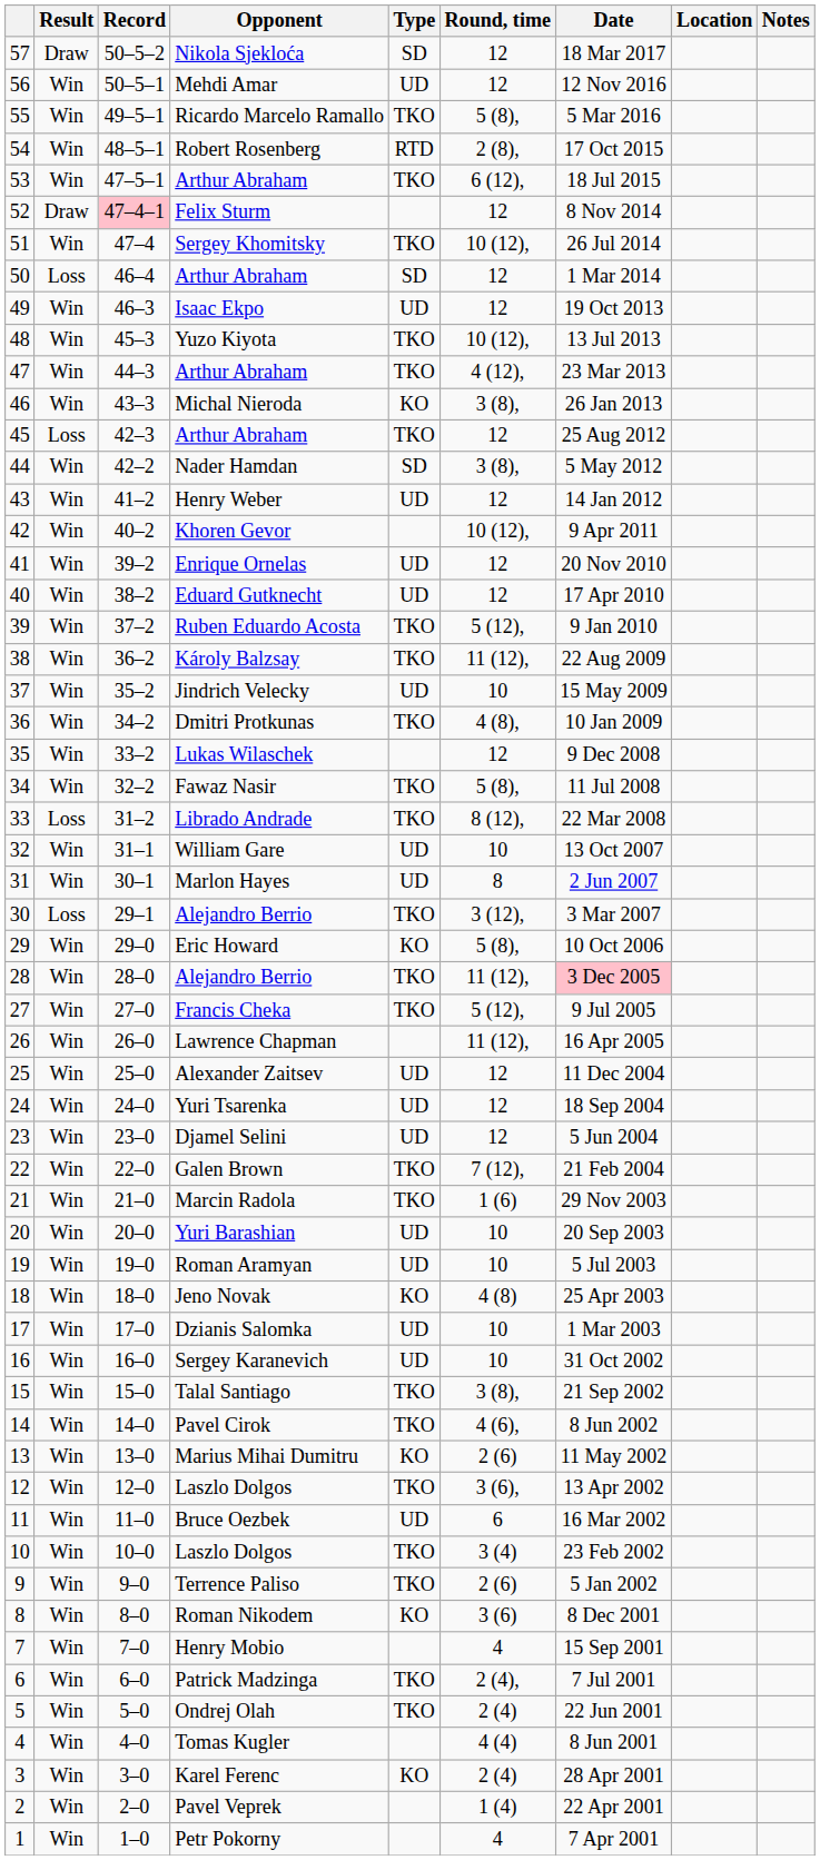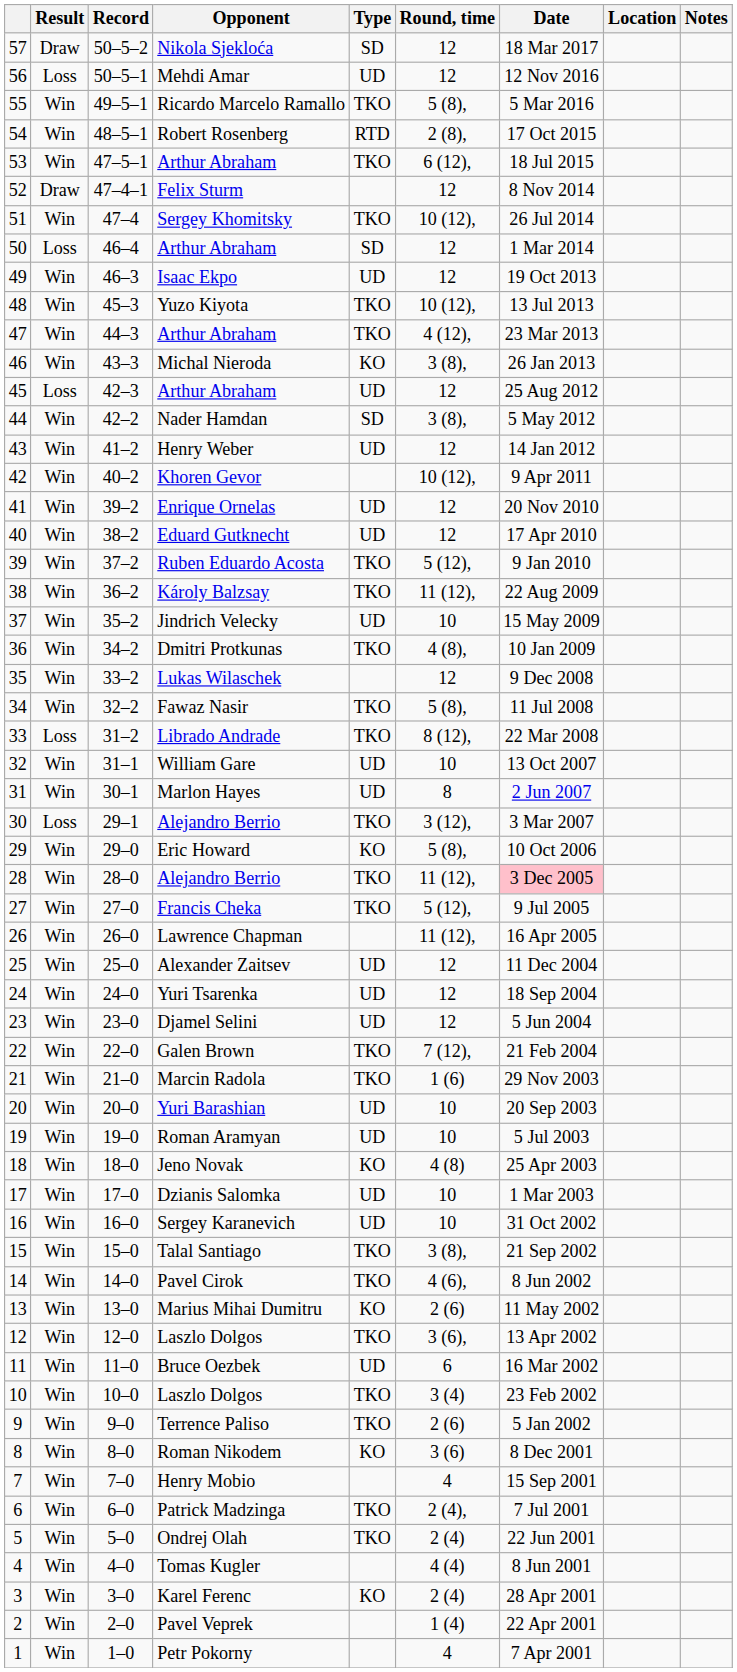 <table class="wikitable" style="text-align:center">
 <tr>
 <th></th>
 <th>Result</th>
 <th>Record</th>
 <th>Opponent</th>
 <th>Type</th>
 <th>Round, time</th>
 <th>Date</th>
 <th>Location</th>
 <th>Notes</th>
 </tr>
 <tr>
 <td>57</td>
 <td>Draw</td>
 <td>50–5–2</td>
 <td style="text-align:left;"><a href='#'>Nikola Sjekloća</a></td>
 <td>SD</td>
 <td>12</td>
 <td>18 Mar 2017</td>
 <td style="text-align:left;"></td>
 <td style="text-align:left;"></td>
 </tr>
 <tr>
 <td>56</td>
-<td>Win</td>
+<td>Loss</td>
 <td>50–5–1</td>
 <td style="text-align:left;">Mehdi Amar</td>
 <td>UD</td>
 <td>12</td>
 <td>12 Nov 2016</td>
 <td style="text-align:left;"></td>
 <td style="text-align:left;"></td>
 </tr>
 <tr>
 <td>55</td>
 <td>Win</td>
 <td>49–5–1</td>
 <td style="text-align:left;">Ricardo Marcelo Ramallo</td>
 <td>TKO</td>
 <td>5 (8), </td>
 <td>5 Mar 2016</td>
 <td style="text-align:left;"></td>
 <td></td>
 </tr>
 <tr>
 <td>54</td>
 <td>Win</td>
 <td>48–5–1</td>
 <td style="text-align:left;">Robert Rosenberg</td>
 <td>RTD</td>
 <td>2 (8), </td>
 <td>17 Oct 2015</td>
 <td style="text-align:left;"></td>
 <td></td>
 </tr>
 <tr>
 <td>53</td>
 <td>Win</td>
 <td>47–5–1</td>
 <td style="text-align:left;"><a href='#'>Arthur Abraham</a></td>
 <td>TKO</td>
 <td>6 (12), </td>
 <td>18 Jul 2015</td>
 <td style="text-align:left;"></td>
 <td style="text-align:left;"></td>
 </tr>
 <tr>
 <td>52</td>
 <td>Draw</td>
-<td style="background: pink;">47–4–1</td>
+<td>47–4–1</td>
 <td style="text-align:left;"><a href='#'>Felix Sturm</a></td>
 <td></td>
 <td>12</td>
 <td>8 Nov 2014</td>
 <td style="text-align:left;"></td>
 <td></td>
 </tr>
 <tr>
 <td>51</td>
 <td>Win</td>
 <td>47–4</td>
 <td style="text-align:left;"><a href='#'>Sergey Khomitsky</a></td>
 <td>TKO</td>
 <td>10 (12), </td>
 <td>26 Jul 2014</td>
 <td style="text-align:left;"></td>
 <td style="text-align:left;"></td>
 </tr>
 <tr>
 <td>50</td>
 <td>Loss</td>
 <td>46–4</td>
 <td style="text-align:left;"><a href='#'>Arthur Abraham</a></td>
 <td>SD</td>
 <td>12</td>
 <td>1 Mar 2014</td>
 <td style="text-align:left;"></td>
 <td style="text-align:left;"></td>
 </tr>
 <tr>
 <td>49</td>
 <td>Win</td>
 <td>46–3</td>
 <td style="text-align:left;"><a href='#'>Isaac Ekpo</a></td>
 <td>UD</td>
 <td>12</td>
 <td>19 Oct 2013</td>
 <td style="text-align:left;"></td>
 <td style="text-align:left;"></td>
 </tr>
 <tr>
 <td>48</td>
 <td>Win</td>
 <td>45–3</td>
 <td style="text-align:left;">Yuzo Kiyota</td>
 <td>TKO</td>
 <td>10 (12), </td>
 <td>13 Jul 2013</td>
 <td style="text-align:left;"></td>
 <td style="text-align:left;"></td>
 </tr>
 <tr>
 <td>47</td>
 <td>Win</td>
 <td>44–3</td>
 <td style="text-align:left;"><a href='#'>Arthur Abraham</a></td>
 <td>TKO</td>
 <td>4 (12), </td>
 <td>23 Mar 2013</td>
 <td style="text-align:left;"></td>
 <td style="text-align:left;"></td>
 </tr>
 <tr>
 <td>46</td>
 <td>Win</td>
 <td>43–3</td>
 <td style="text-align:left;">Michal Nieroda</td>
 <td>KO</td>
 <td>3 (8), </td>
 <td>26 Jan 2013</td>
 <td style="text-align:left;"></td>
 <td></td>
 </tr>
 <tr>
 <td>45</td>
 <td>Loss</td>
 <td>42–3</td>
 <td style="text-align:left;"><a href='#'>Arthur Abraham</a></td>
-<td>TKO</td>
+<td>UD</td>
 <td>12</td>
 <td>25 Aug 2012</td>
 <td style="text-align:left;"></td>
 <td style="text-align:left;"></td>
 </tr>
 <tr>
 <td>44</td>
 <td>Win</td>
 <td>42–2</td>
 <td style="text-align:left;">Nader Hamdan</td>
 <td>SD</td>
 <td>3 (8), </td>
 <td>5 May 2012</td>
 <td style="text-align:left;"></td>
 <td style="text-align:left;"></td>
 </tr>
 <tr>
 <td>43</td>
 <td>Win</td>
 <td>41–2</td>
 <td style="text-align:left;">Henry Weber</td>
 <td>UD</td>
 <td>12</td>
 <td>14 Jan 2012</td>
 <td style="text-align:left;"></td>
 <td style="text-align:left;"></td>
 </tr>
 <tr>
 <td>42</td>
 <td>Win</td>
 <td>40–2</td>
 <td style="text-align:left;"><a href='#'>Khoren Gevor</a></td>
 <td></td>
 <td>10 (12), </td>
 <td>9 Apr 2011</td>
 <td style="text-align:left;"></td>
 <td style="text-align:left;"></td>
 </tr>
 <tr>
 <td>41</td>
 <td>Win</td>
 <td>39–2</td>
 <td style="text-align:left;"><a href='#'>Enrique Ornelas</a></td>
 <td>UD</td>
 <td>12</td>
 <td>20 Nov 2010</td>
 <td style="text-align:left;"></td>
 <td style="text-align:left;"></td>
 </tr>
 <tr>
 <td>40</td>
 <td>Win</td>
 <td>38–2</td>
 <td style="text-align:left;"><a href='#'>Eduard Gutknecht</a></td>
 <td>UD</td>
 <td>12</td>
 <td>17 Apr 2010</td>
 <td style="text-align:left;"></td>
 <td style="text-align:left;"></td>
 </tr>
 <tr>
 <td>39</td>
 <td>Win</td>
 <td>37–2</td>
 <td style="text-align:left;"><a href='#'>Ruben Eduardo Acosta</a></td>
 <td>TKO</td>
 <td>5 (12), </td>
 <td>9 Jan 2010</td>
 <td style="text-align:left;"></td>
 <td style="text-align:left;"></td>
 </tr>
 <tr>
 <td>38</td>
 <td>Win</td>
 <td>36–2</td>
 <td style="text-align:left;"><a href='#'>Károly Balzsay</a></td>
 <td>TKO</td>
 <td>11 (12), </td>
 <td>22 Aug 2009</td>
 <td style="text-align:left;"></td>
 <td style="text-align:left;"></td>
 </tr>
 <tr>
 <td>37</td>
 <td>Win</td>
 <td>35–2</td>
 <td style="text-align:left;">Jindrich Velecky</td>
 <td>UD</td>
 <td>10</td>
 <td>15 May 2009</td>
 <td style="text-align:left;"></td>
 <td></td>
 </tr>
 <tr>
 <td>36</td>
 <td>Win</td>
 <td>34–2</td>
 <td style="text-align:left;">Dmitri Protkunas</td>
 <td>TKO</td>
 <td>4 (8), </td>
 <td>10 Jan 2009</td>
 <td style="text-align:left;"></td>
 <td></td>
 </tr>
 <tr>
 <td>35</td>
 <td>Win</td>
 <td>33–2</td>
 <td style="text-align:left;"><a href='#'>Lukas Wilaschek</a></td>
 <td></td>
 <td>12</td>
 <td>9 Dec 2008</td>
 <td style="text-align:left;"></td>
 <td style="text-align:left;"></td>
 </tr>
 <tr>
 <td>34</td>
 <td>Win</td>
 <td>32–2</td>
 <td style="text-align:left;">Fawaz Nasir</td>
 <td>TKO</td>
 <td>5 (8), </td>
 <td>11 Jul 2008</td>
 <td style="text-align:left;"></td>
 <td></td>
 </tr>
 <tr>
 <td>33</td>
 <td>Loss</td>
 <td>31–2</td>
 <td style="text-align:left;"><a href='#'>Librado Andrade</a></td>
 <td>TKO</td>
 <td>8 (12), </td>
 <td>22 Mar 2008</td>
 <td style="text-align:left;"></td>
 <td></td>
 </tr>
 <tr>
 <td>32</td>
 <td>Win</td>
 <td>31–1</td>
 <td style="text-align:left;">William Gare</td>
 <td>UD</td>
 <td>10</td>
 <td>13 Oct 2007</td>
 <td style="text-align:left;"></td>
 <td></td>
 </tr>
 <tr>
 <td>31</td>
 <td>Win</td>
 <td>30–1</td>
 <td style="text-align:left;">Marlon Hayes</td>
 <td>UD</td>
 <td>8</td>
 <td><a href='#'>2 Jun 2007</a></td>
 <td style="text-align:left;"></td>
 <td></td>
 </tr>
 <tr>
 <td>30</td>
 <td>Loss</td>
 <td>29–1</td>
 <td style="text-align:left;"><a href='#'>Alejandro Berrio</a></td>
 <td>TKO</td>
 <td>3 (12), </td>
 <td>3 Mar 2007</td>
 <td style="text-align:left;"></td>
 <td style="text-align:left;"></td>
 </tr>
 <tr>
 <td>29</td>
 <td>Win</td>
 <td>29–0</td>
 <td style="text-align:left;">Eric Howard</td>
 <td>KO</td>
 <td>5 (8), </td>
 <td>10 Oct 2006</td>
 <td style="text-align:left;"></td>
 <td></td>
 </tr>
 <tr>
 <td>28</td>
 <td>Win</td>
 <td>28–0</td>
 <td style="text-align:left;"><a href='#'>Alejandro Berrio</a></td>
 <td>TKO</td>
 <td>11 (12), </td>
 <td style="background: pink;">3 Dec 2005</td>
 <td style="text-align:left;"></td>
 <td></td>
 </tr>
 <tr>
 <td>27</td>
 <td>Win</td>
 <td>27–0</td>
 <td style="text-align:left;"><a href='#'>Francis Cheka</a></td>
 <td>TKO</td>
 <td>5 (12), </td>
 <td>9 Jul 2005</td>
 <td style="text-align:left;"></td>
 <td style="text-align:left;"></td>
 </tr>
 <tr>
 <td>26</td>
 <td>Win</td>
 <td>26–0</td>
 <td style="text-align:left;">Lawrence Chapman</td>
 <td></td>
 <td>11 (12), </td>
 <td>16 Apr 2005</td>
 <td style="text-align:left;"></td>
 <td style="text-align:left;"></td>
 </tr>
 <tr>
 <td>25</td>
 <td>Win</td>
 <td>25–0</td>
 <td style="text-align:left;">Alexander Zaitsev</td>
 <td>UD</td>
 <td>12</td>
 <td>11 Dec 2004</td>
 <td style="text-align:left;"></td>
 <td style="text-align:left;"></td>
 </tr>
 <tr>
 <td>24</td>
 <td>Win</td>
 <td>24–0</td>
 <td style="text-align:left;">Yuri Tsarenka</td>
 <td>UD</td>
 <td>12</td>
 <td>18 Sep 2004</td>
 <td style="text-align:left;"></td>
 <td style="text-align:left;"></td>
 </tr>
 <tr>
 <td>23</td>
 <td>Win</td>
 <td>23–0</td>
 <td style="text-align:left;">Djamel Selini</td>
 <td>UD</td>
 <td>12</td>
 <td>5 Jun 2004</td>
 <td style="text-align:left;"></td>
 <td style="text-align:left;"></td>
 </tr>
 <tr>
 <td>22</td>
 <td>Win</td>
 <td>22–0</td>
 <td style="text-align:left;">Galen Brown</td>
 <td>TKO</td>
 <td>7 (12), </td>
 <td>21 Feb 2004</td>
 <td style="text-align:left;"></td>
 <td style="text-align:left;"></td>
 </tr>
 <tr>
 <td>21</td>
 <td>Win</td>
 <td>21–0</td>
 <td style="text-align:left;">Marcin Radola</td>
 <td>TKO</td>
 <td>1 (6)</td>
 <td>29 Nov 2003</td>
 <td style="text-align:left;"></td>
 <td></td>
 </tr>
 <tr>
 <td>20</td>
 <td>Win</td>
 <td>20–0</td>
 <td style="text-align:left;"><a href='#'>Yuri Barashian</a></td>
 <td>UD</td>
 <td>10</td>
 <td>20 Sep 2003</td>
 <td style="text-align:left;"></td>
 <td style="text-align:left;"></td>
 </tr>
 <tr>
 <td>19</td>
 <td>Win</td>
 <td>19–0</td>
 <td style="text-align:left;">Roman Aramyan</td>
 <td>UD</td>
 <td>10</td>
 <td>5 Jul 2003</td>
 <td style="text-align:left;"></td>
 <td style="text-align:left;"></td>
 </tr>
 <tr>
 <td>18</td>
 <td>Win</td>
 <td>18–0</td>
 <td style="text-align:left;">Jeno Novak</td>
 <td>KO</td>
 <td>4 (8)</td>
 <td>25 Apr 2003</td>
 <td style="text-align:left;"></td>
 <td></td>
 </tr>
 <tr>
 <td>17</td>
 <td>Win</td>
 <td>17–0</td>
 <td style="text-align:left;">Dzianis Salomka</td>
 <td>UD</td>
 <td>10</td>
 <td>1 Mar 2003</td>
 <td style="text-align:left;"></td>
 <td style="text-align:left;"></td>
 </tr>
 <tr>
 <td>16</td>
 <td>Win</td>
 <td>16–0</td>
 <td style="text-align:left;">Sergey Karanevich</td>
 <td>UD</td>
 <td>10</td>
 <td>31 Oct 2002</td>
 <td style="text-align:left;"></td>
 <td style="text-align:left;"></td>
 </tr>
 <tr>
 <td>15</td>
 <td>Win</td>
 <td>15–0</td>
 <td style="text-align:left;">Talal Santiago</td>
 <td>TKO</td>
 <td>3 (8), </td>
 <td>21 Sep 2002</td>
 <td style="text-align:left;"></td>
 <td></td>
 </tr>
 <tr>
 <td>14</td>
 <td>Win</td>
 <td>14–0</td>
 <td style="text-align:left;">Pavel Cirok</td>
 <td>TKO</td>
 <td>4 (6), </td>
 <td>8 Jun 2002</td>
 <td style="text-align:left;"></td>
 <td></td>
 </tr>
 <tr>
 <td>13</td>
 <td>Win</td>
 <td>13–0</td>
 <td style="text-align:left;">Marius Mihai Dumitru</td>
 <td>KO</td>
 <td>2 (6)</td>
 <td>11 May 2002</td>
 <td style="text-align:left;"></td>
 <td></td>
 </tr>
 <tr>
 <td>12</td>
 <td>Win</td>
 <td>12–0</td>
 <td style="text-align:left;">Laszlo Dolgos</td>
 <td>TKO</td>
 <td>3 (6), </td>
 <td>13 Apr 2002</td>
 <td style="text-align:left;"></td>
 <td></td>
 </tr>
 <tr>
 <td>11</td>
 <td>Win</td>
 <td>11–0</td>
 <td style="text-align:left;">Bruce Oezbek</td>
 <td>UD</td>
 <td>6</td>
 <td>16 Mar 2002</td>
 <td style="text-align:left;"></td>
 <td></td>
 </tr>
 <tr>
 <td>10</td>
 <td>Win</td>
 <td>10–0</td>
 <td style="text-align:left;">Laszlo Dolgos</td>
 <td>TKO</td>
 <td>3 (4)</td>
 <td>23 Feb 2002</td>
 <td style="text-align:left;"></td>
 <td></td>
 </tr>
 <tr>
 <td>9</td>
 <td>Win</td>
 <td>9–0</td>
 <td style="text-align:left;">Terrence Paliso</td>
 <td>TKO</td>
 <td>2 (6)</td>
 <td>5 Jan 2002</td>
 <td style="text-align:left;"></td>
 <td></td>
 </tr>
 <tr>
 <td>8</td>
 <td>Win</td>
 <td>8–0</td>
 <td style="text-align:left;">Roman Nikodem</td>
 <td>KO</td>
 <td>3 (6)</td>
 <td>8 Dec 2001</td>
 <td style="text-align:left;"></td>
 <td></td>
 </tr>
 <tr>
 <td>7</td>
 <td>Win</td>
 <td>7–0</td>
 <td style="text-align:left;">Henry Mobio</td>
 <td></td>
 <td>4</td>
 <td>15 Sep 2001</td>
 <td style="text-align:left;"></td>
 <td></td>
 </tr>
 <tr>
 <td>6</td>
 <td>Win</td>
 <td>6–0</td>
 <td style="text-align:left;">Patrick Madzinga</td>
 <td>TKO</td>
 <td>2 (4), </td>
 <td>7 Jul 2001</td>
 <td style="text-align:left;"></td>
 <td></td>
 </tr>
 <tr>
 <td>5</td>
 <td>Win</td>
 <td>5–0</td>
 <td style="text-align:left;">Ondrej Olah</td>
 <td>TKO</td>
 <td>2 (4)</td>
 <td>22 Jun 2001</td>
 <td style="text-align:left;"></td>
 <td></td>
 </tr>
 <tr>
 <td>4</td>
 <td>Win</td>
 <td>4–0</td>
 <td style="text-align:left;">Tomas Kugler</td>
 <td></td>
 <td>4 (4)</td>
 <td>8 Jun 2001</td>
 <td style="text-align:left;"></td>
 <td></td>
 </tr>
 <tr>
 <td>3</td>
 <td>Win</td>
 <td>3–0</td>
 <td style="text-align:left;">Karel Ferenc</td>
 <td>KO</td>
 <td>2 (4)</td>
 <td>28 Apr 2001</td>
 <td style="text-align:left;"></td>
 <td></td>
 </tr>
 <tr>
 <td>2</td>
 <td>Win</td>
 <td>2–0</td>
 <td style="text-align:left;">Pavel Veprek</td>
 <td></td>
 <td>1 (4)</td>
 <td>22 Apr 2001</td>
 <td style="text-align:left;"></td>
 <td></td>
 </tr>
 <tr>
 <td>1</td>
 <td>Win</td>
 <td>1–0</td>
 <td style="text-align:left;">Petr Pokorny</td>
 <td></td>
 <td>4</td>
 <td>7 Apr 2001</td>
 <td style="text-align:left;"></td>
 <td></td>
 </tr>
 </table>
